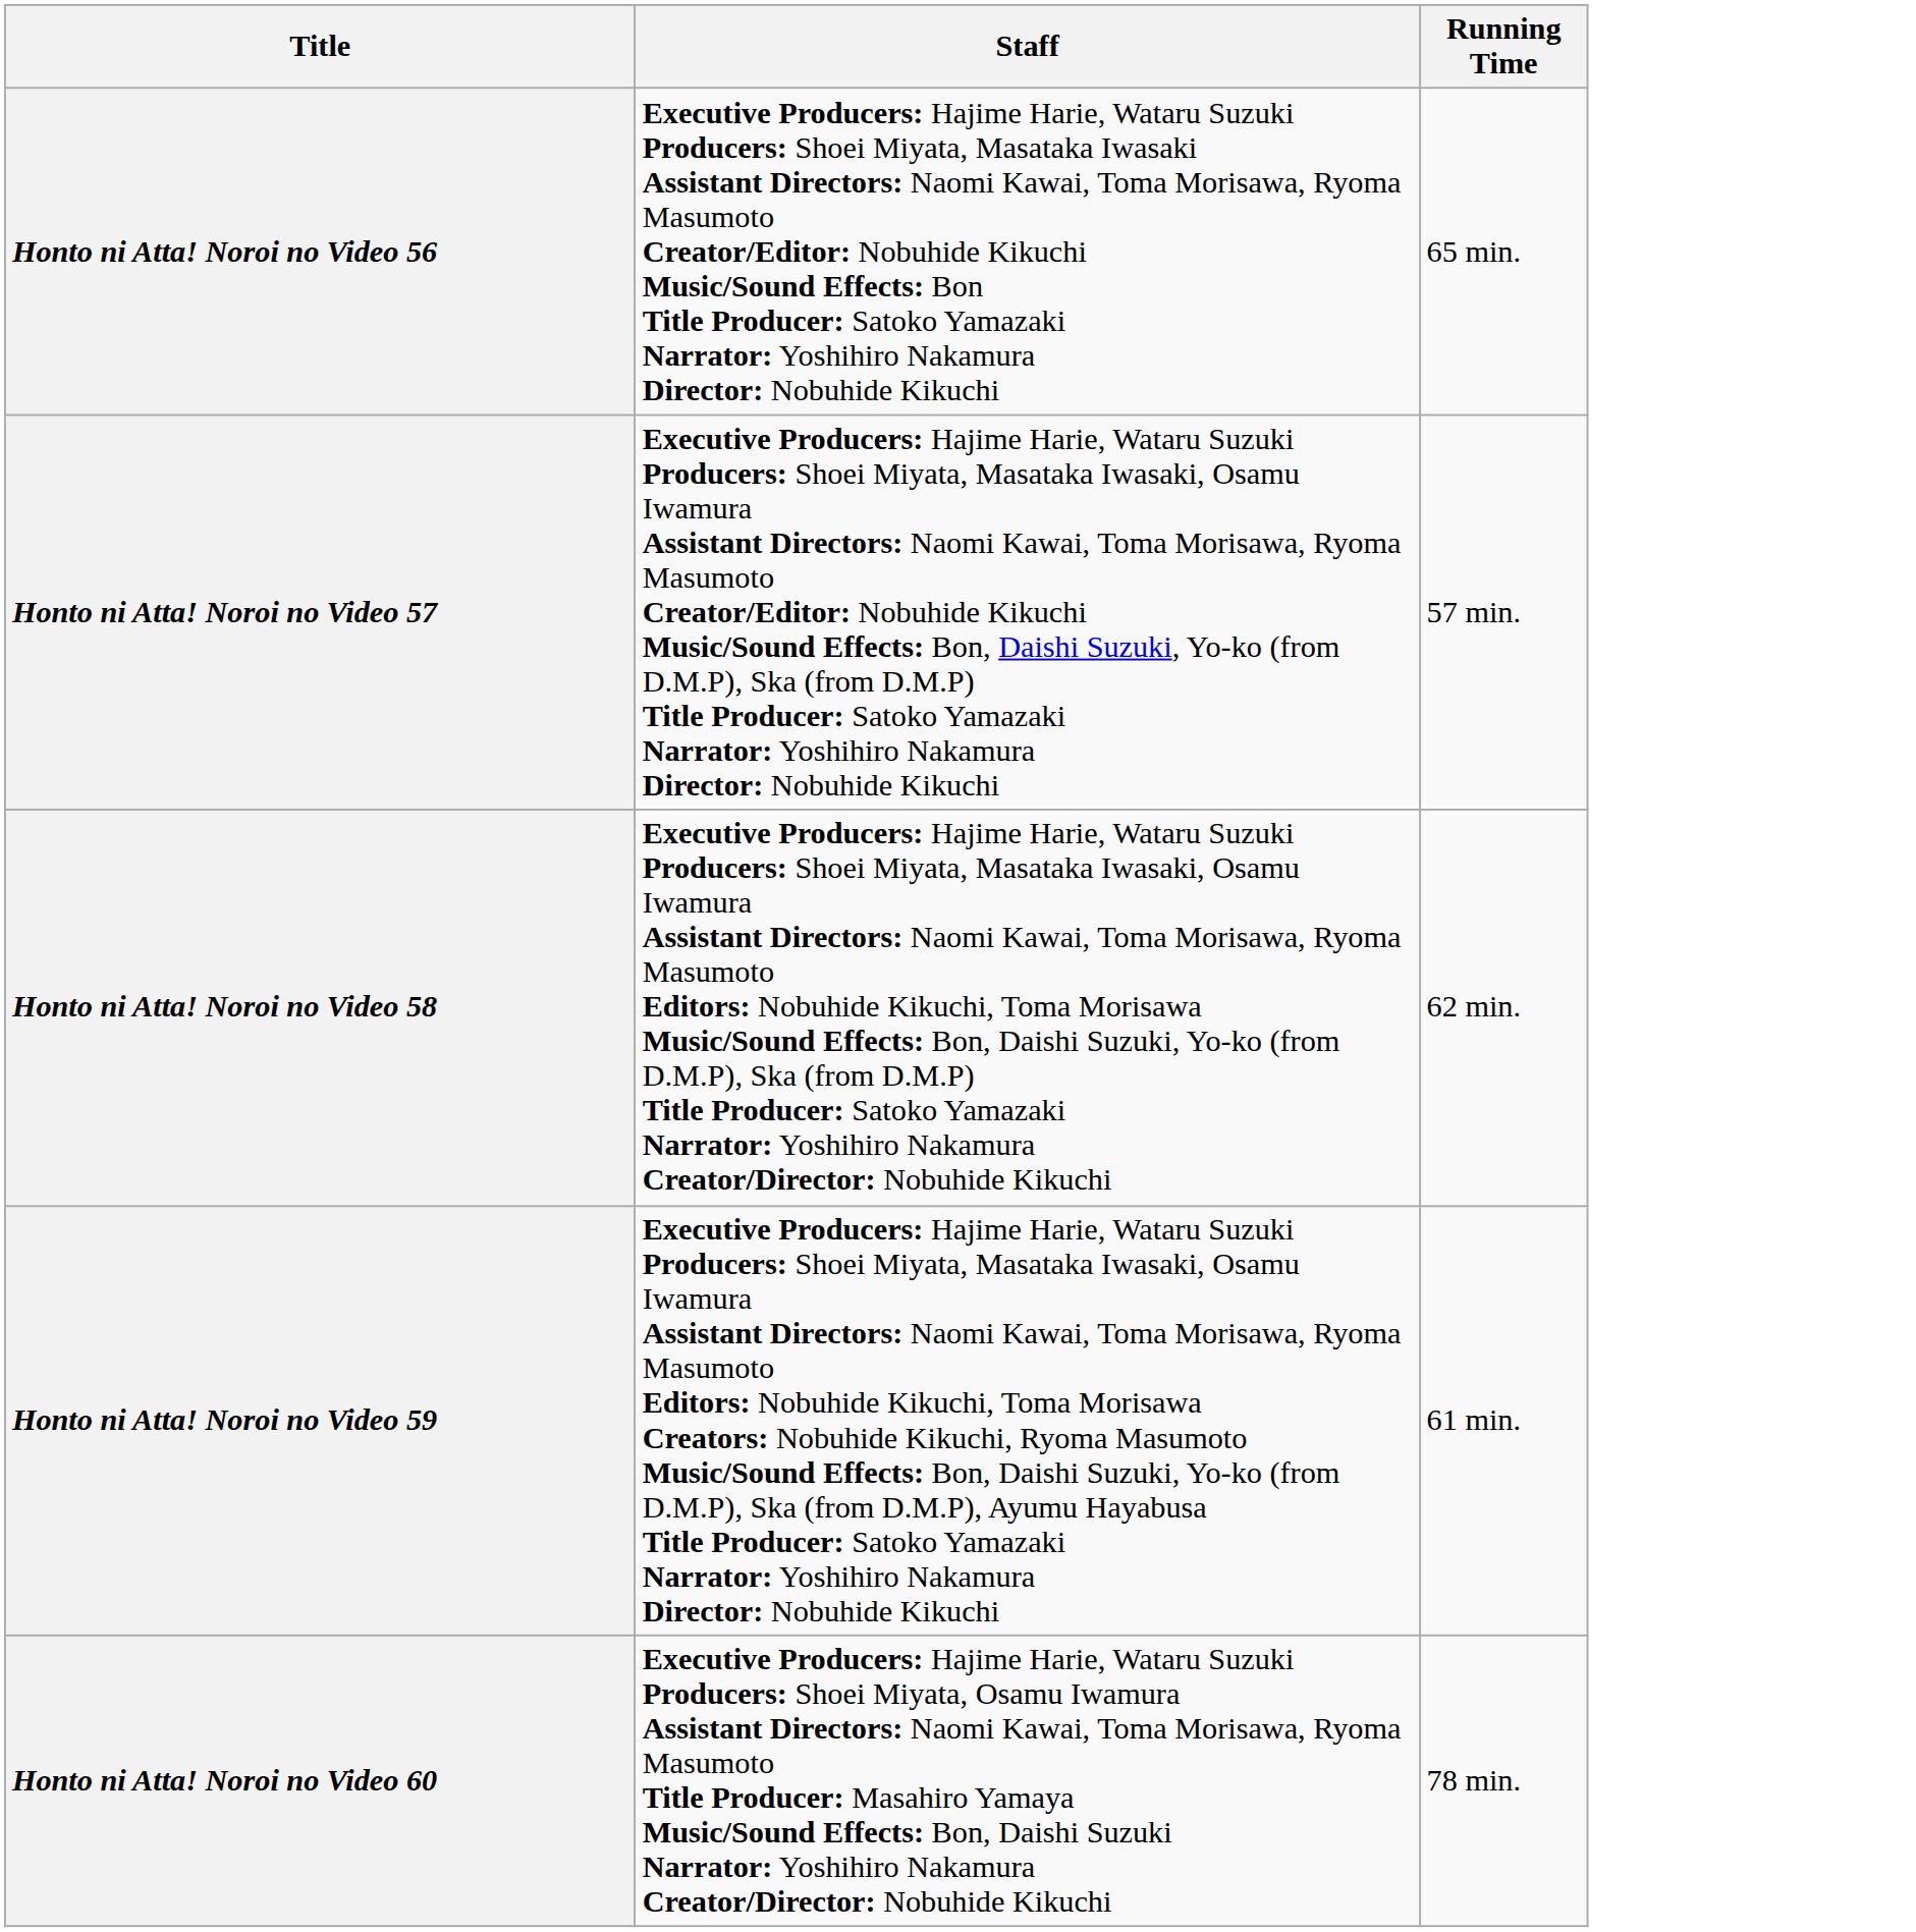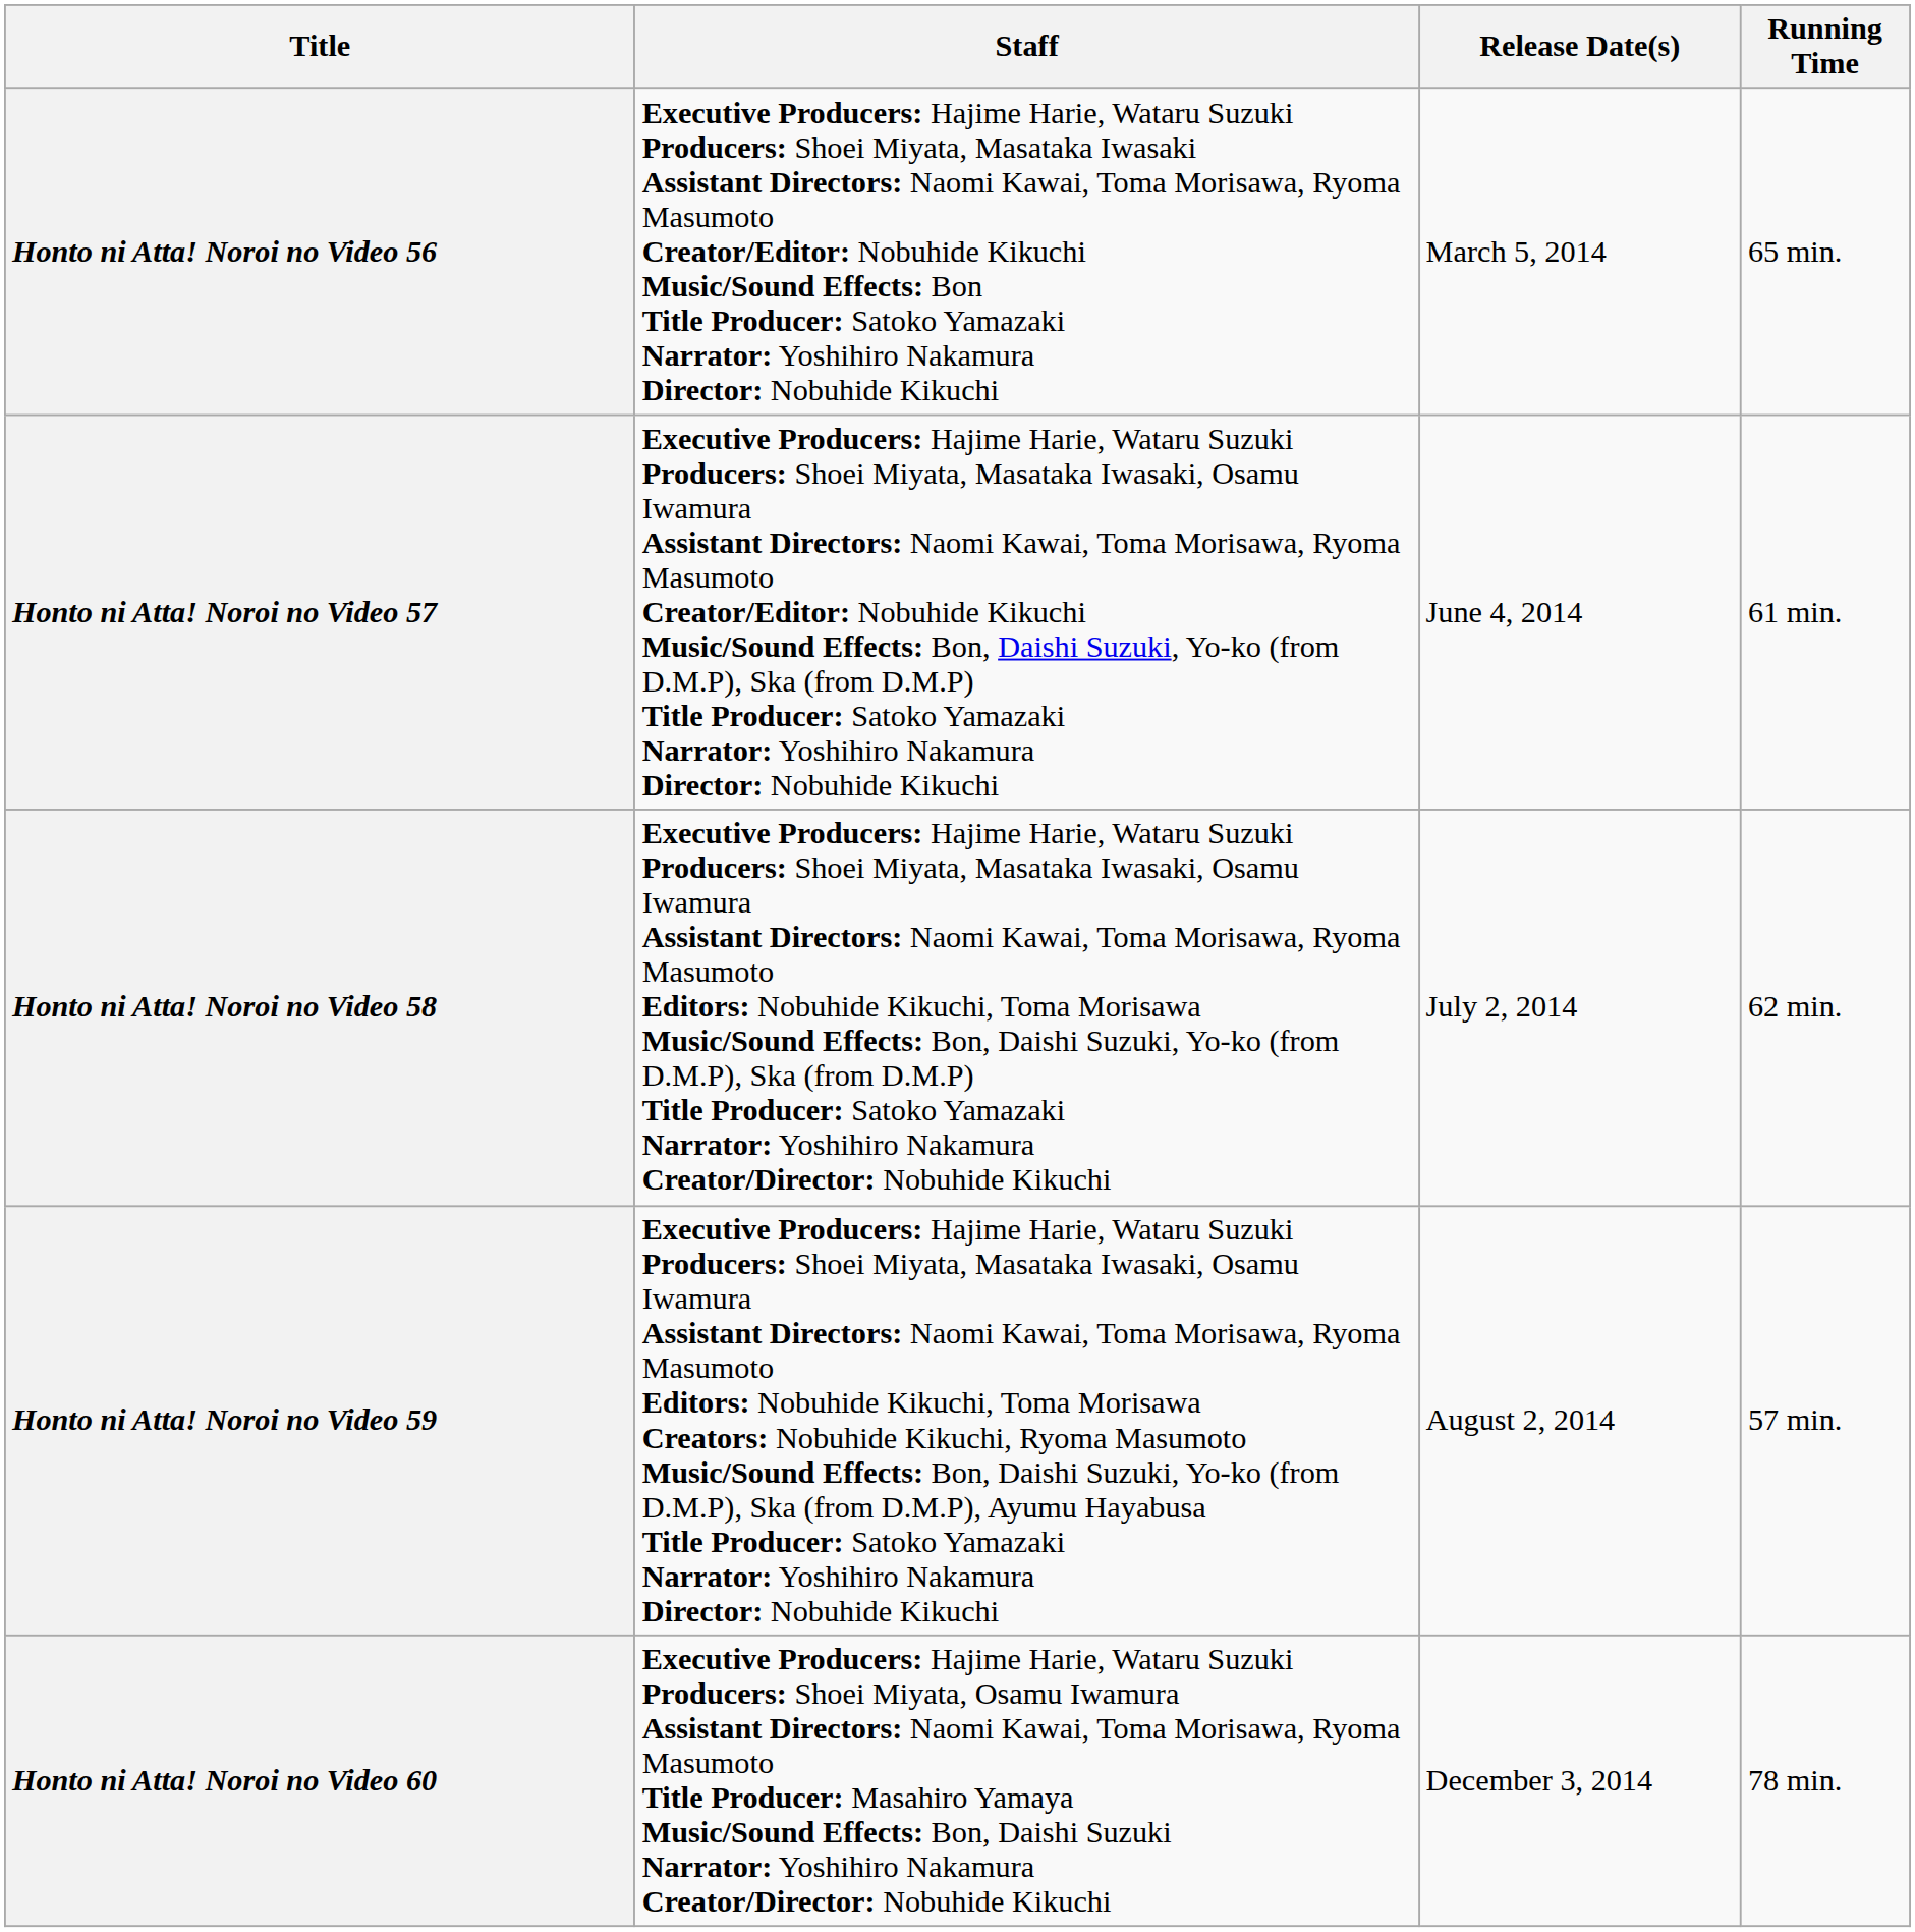 <table class="wikitable mw-collapsible mw-collapsed">
 <tr>
 <th style=width:20.0em>Title</th>
 <th style="width:25.0em">Staff</th>
+<th style="width:10.0em">Release Date(s)</th>
 <th style="width:5.0em">Running Time</th>
 </tr>
 <tr>
 <th style="text-align:left"><em>Honto ni Atta! Noroi no Video 56</em></th>
 <td><strong>Executive Producers:</strong> Hajime Harie, Wataru Suzuki<br><strong>Producers:</strong> Shoei Miyata, Masataka Iwasaki<br><strong>Assistant Directors:</strong> Naomi Kawai, Toma Morisawa, Ryoma Masumoto<br><strong>Creator/Editor:</strong> Nobuhide Kikuchi<br><strong>Music/Sound Effects:</strong> Bon<br><strong>Title Producer:</strong> Satoko Yamazaki<br><strong>Narrator:</strong> Yoshihiro Nakamura<br><strong>Director:</strong> Nobuhide Kikuchi</td>
+<td>March 5, 2014</td>
 <td>65 min.</td>
 </tr>
 <tr>
 <th style="text-align:left"><em>Honto ni Atta! Noroi no Video 57</em></th>
 <td><strong>Executive Producers:</strong> Hajime Harie, Wataru Suzuki<br><strong>Producers:</strong> Shoei Miyata, Masataka Iwasaki, Osamu Iwamura<br><strong>Assistant Directors:</strong> Naomi Kawai, Toma Morisawa, Ryoma Masumoto<br><strong>Creator/Editor:</strong> Nobuhide Kikuchi<br><strong>Music/Sound Effects:</strong> Bon, <a href='#'>Daishi Suzuki</a>, Yo-ko (from D.M.P), Ska (from D.M.P)<br><strong>Title Producer:</strong> Satoko Yamazaki<br><strong>Narrator:</strong> Yoshihiro Nakamura<br><strong>Director:</strong> Nobuhide Kikuchi</td>
-<td>57 min.</td>
+<td>June 4, 2014</td>
+<td>61 min.</td>
 </tr>
 <tr>
 <th style="text-align:left"><em>Honto ni Atta! Noroi no Video 58</em></th>
 <td><strong>Executive Producers:</strong> Hajime Harie, Wataru Suzuki<br><strong>Producers:</strong> Shoei Miyata, Masataka Iwasaki, Osamu Iwamura<br><strong>Assistant Directors:</strong> Naomi Kawai, Toma Morisawa, Ryoma Masumoto<br><strong>Editors:</strong> Nobuhide Kikuchi, Toma Morisawa<br><strong>Music/Sound Effects:</strong> Bon, Daishi Suzuki, Yo-ko (from D.M.P), Ska (from D.M.P)<br><strong>Title Producer:</strong> Satoko Yamazaki<br><strong>Narrator:</strong> Yoshihiro Nakamura<br><strong>Creator/Director:</strong> Nobuhide Kikuchi</td>
+<td>July 2, 2014</td>
 <td>62 min.</td>
 </tr>
 <tr>
 <th style="text-align:left"><em>Honto ni Atta! Noroi no Video 59</em></th>
 <td><strong>Executive Producers:</strong> Hajime Harie, Wataru Suzuki<br><strong>Producers:</strong> Shoei Miyata, Masataka Iwasaki, Osamu Iwamura<br><strong>Assistant Directors:</strong> Naomi Kawai, Toma Morisawa, Ryoma Masumoto<br><strong>Editors:</strong> Nobuhide Kikuchi, Toma Morisawa<br><strong>Creators:</strong> Nobuhide Kikuchi, Ryoma Masumoto<br><strong>Music/Sound Effects:</strong> Bon, Daishi Suzuki, Yo-ko (from D.M.P), Ska (from D.M.P), Ayumu Hayabusa<br><strong>Title Producer:</strong> Satoko Yamazaki<br><strong>Narrator:</strong> Yoshihiro Nakamura<br><strong>Director:</strong> Nobuhide Kikuchi</td>
-<td>61 min.</td>
+<td>August 2, 2014</td>
+<td>57 min.</td>
 </tr>
 <tr>
 <th style="text-align:left"><em>Honto ni Atta! Noroi no Video 60</em></th>
 <td><strong>Executive Producers:</strong> Hajime Harie, Wataru Suzuki<br><strong>Producers:</strong> Shoei Miyata, Osamu Iwamura<br><strong>Assistant Directors:</strong> Naomi Kawai, Toma Morisawa, Ryoma Masumoto<br><strong>Title Producer:</strong> Masahiro Yamaya<br><strong>Music/Sound Effects:</strong> Bon, Daishi Suzuki<br><strong>Narrator:</strong> Yoshihiro Nakamura<br><strong>Creator/Director:</strong> Nobuhide Kikuchi</td>
+<td>December 3, 2014</td>
 <td>78 min.</td>
 </tr>
 </table>
